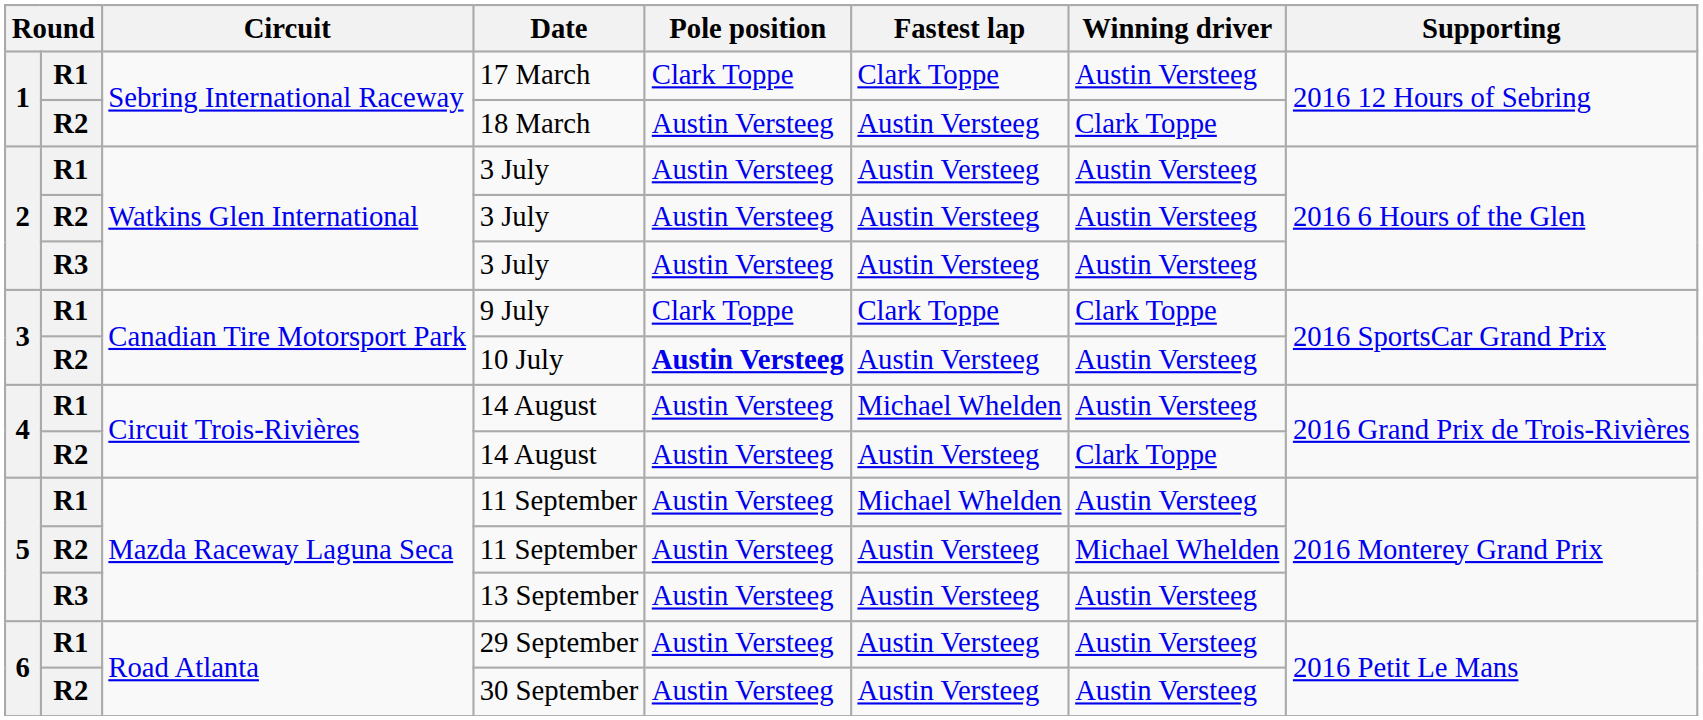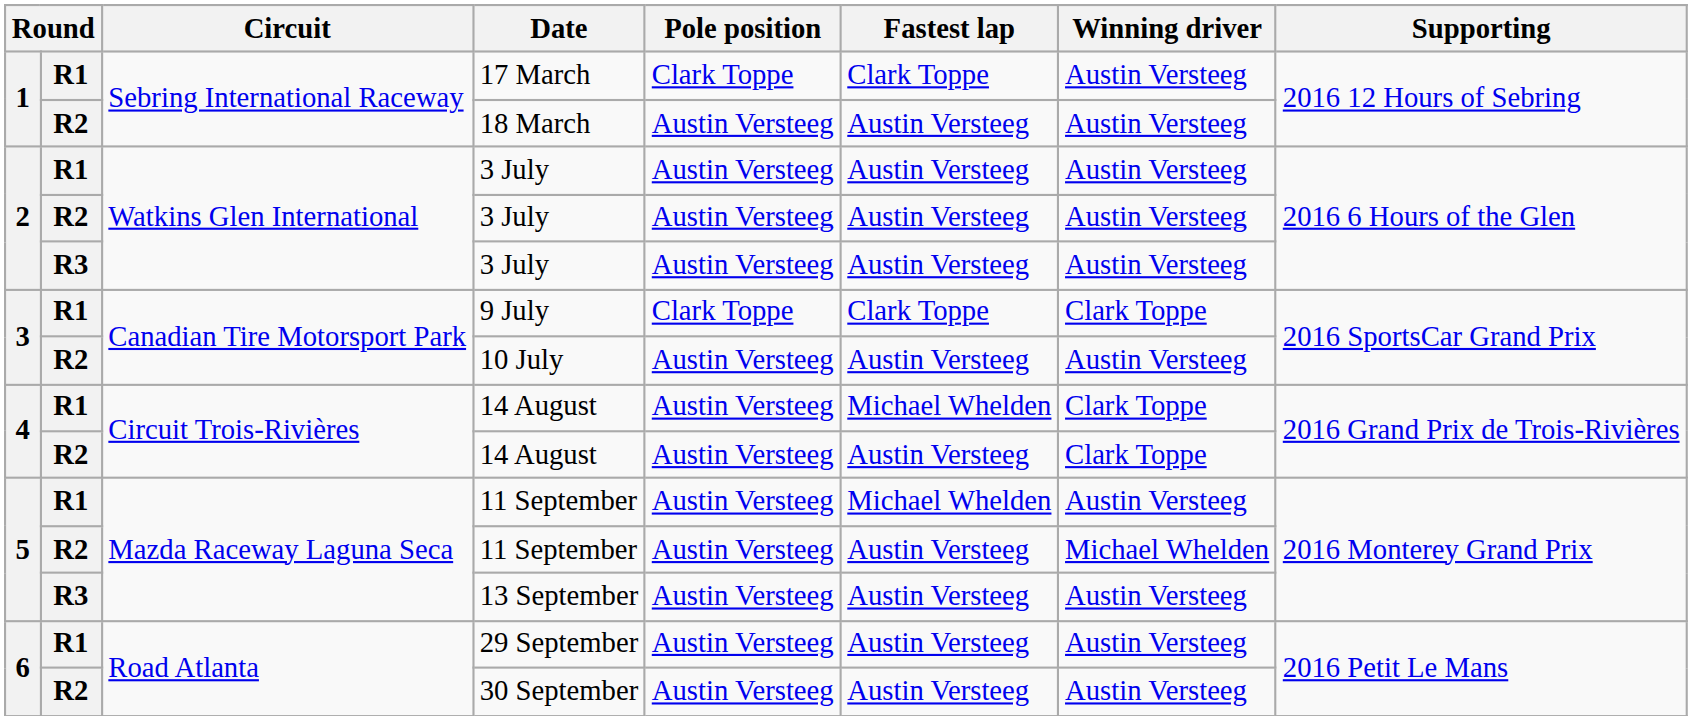 <table class="wikitable" style="font-size: 85%;">
 <tr>
 <th colspan=2>Round</th>
 <th>Circuit</th>
 <th>Date</th>
 <th>Pole position</th>
 <th>Fastest lap</th>
 <th>Winning driver</th>
 <th>Supporting</th>
 </tr>
 <tr>
 <th rowspan=2>1</th>
 <th>R1</th>
 <td rowspan=2> <a href='#'>Sebring International Raceway</a></td>
 <td>17 March</td>
 <td> <a href='#'>Clark Toppe</a></td>
 <td> <a href='#'>Clark Toppe</a></td>
 <td> <a href='#'>Austin Versteeg</a></td>
 <td rowspan=2><a href='#'>2016 12 Hours of Sebring</a></td>
 </tr>
 <tr>
 <th>R2</th>
 <td>18 March</td>
 <td> <a href='#'>Austin Versteeg</a></td>
 <td> <a href='#'>Austin Versteeg</a></td>
-<td> <a href='#'>Clark Toppe</a></td>
+<td> <a href='#'>Austin Versteeg</a></td>
 </tr>
 <tr>
 <th rowspan=3>2</th>
 <th>R1</th>
 <td rowspan=3> <a href='#'>Watkins Glen International</a></td>
 <td>3 July</td>
 <td> <a href='#'>Austin Versteeg</a></td>
 <td> <a href='#'>Austin Versteeg</a></td>
 <td> <a href='#'>Austin Versteeg</a></td>
 <td rowspan=3><a href='#'>2016 6 Hours of the Glen</a></td>
 </tr>
 <tr>
 <th>R2</th>
 <td>3 July</td>
 <td> <a href='#'>Austin Versteeg</a></td>
 <td> <a href='#'>Austin Versteeg</a></td>
 <td> <a href='#'>Austin Versteeg</a></td>
 </tr>
 <tr>
 <th>R3</th>
 <td>3 July</td>
 <td> <a href='#'>Austin Versteeg</a></td>
 <td> <a href='#'>Austin Versteeg</a></td>
 <td> <a href='#'>Austin Versteeg</a></td>
 </tr>
 <tr>
 <th rowspan=2>3</th>
 <th>R1</th>
 <td rowspan=2> <a href='#'>Canadian Tire Motorsport Park</a></td>
 <td>9 July</td>
 <td> <a href='#'>Clark Toppe</a></td>
 <td> <a href='#'>Clark Toppe</a></td>
 <td> <a href='#'>Clark Toppe</a></td>
 <td rowspan=2><a href='#'>2016 SportsCar Grand Prix</a></td>
 </tr>
 <tr>
 <th>R2</th>
 <td>10 July</td>
-<td><strong> <a href='#'>Austin Versteeg</a></strong></td>
+<td> <a href='#'>Austin Versteeg</a></td>
 <td> <a href='#'>Austin Versteeg</a></td>
 <td> <a href='#'>Austin Versteeg</a></td>
 </tr>
 <tr>
 <th rowspan=2>4</th>
 <th>R1</th>
 <td rowspan=2> <a href='#'>Circuit Trois-Rivières</a></td>
 <td>14 August</td>
 <td> <a href='#'>Austin Versteeg</a></td>
 <td> <a href='#'>Michael Whelden</a></td>
-<td> <a href='#'>Austin Versteeg</a></td>
+<td> <a href='#'>Clark Toppe</a></td>
 <td rowspan=2><a href='#'>2016 Grand Prix de Trois-Rivières</a></td>
 </tr>
 <tr>
 <th>R2</th>
 <td>14 August</td>
 <td> <a href='#'>Austin Versteeg</a></td>
 <td> <a href='#'>Austin Versteeg</a></td>
 <td> <a href='#'>Clark Toppe</a></td>
 </tr>
 <tr>
 <th rowspan=3>5</th>
 <th>R1</th>
 <td rowspan=3> <a href='#'>Mazda Raceway Laguna Seca</a></td>
 <td>11 September</td>
 <td> <a href='#'>Austin Versteeg</a></td>
 <td> <a href='#'>Michael Whelden</a></td>
 <td> <a href='#'>Austin Versteeg</a></td>
 <td rowspan=3><a href='#'>2016 Monterey Grand Prix</a></td>
 </tr>
 <tr>
 <th>R2</th>
 <td>11 September</td>
 <td> <a href='#'>Austin Versteeg</a></td>
 <td> <a href='#'>Austin Versteeg</a></td>
 <td> <a href='#'>Michael Whelden</a></td>
 </tr>
 <tr>
 <th>R3</th>
 <td>13 September</td>
 <td> <a href='#'>Austin Versteeg</a></td>
 <td> <a href='#'>Austin Versteeg</a></td>
 <td> <a href='#'>Austin Versteeg</a></td>
 </tr>
 <tr>
 <th rowspan=3>6</th>
 <th>R1</th>
 <td rowspan=2> <a href='#'>Road Atlanta</a></td>
 <td>29 September</td>
 <td> <a href='#'>Austin Versteeg</a></td>
 <td> <a href='#'>Austin Versteeg</a></td>
 <td> <a href='#'>Austin Versteeg</a></td>
 <td rowspan=2><a href='#'>2016 Petit Le Mans</a></td>
 </tr>
 <tr>
 <th>R2</th>
 <td>30 September</td>
 <td> <a href='#'>Austin Versteeg</a></td>
 <td> <a href='#'>Austin Versteeg</a></td>
 <td> <a href='#'>Austin Versteeg</a></td>
 </tr>
 </table>
